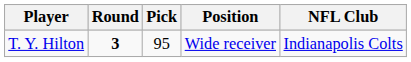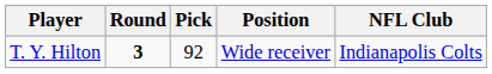 <table class="wikitable" style="text-align:center;">
 <tr style="background:#C0C0C0;">
 <th>Player</th>
 <th>Round</th>
 <th>Pick</th>
 <th>Position</th>
 <th>NFL Club</th>
 </tr>
 <tr>
 <td><a href='#'>T. Y. Hilton</a></td>
 <td><strong>3</strong></td>
-<td>95</td>
+<td>92</td>
 <td><a href='#'>Wide receiver</a></td>
 <td><a href='#'>Indianapolis Colts</a></td>
 </tr>
 </table>
